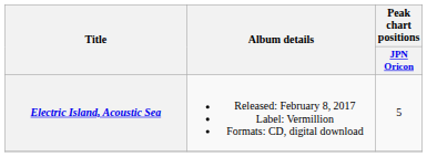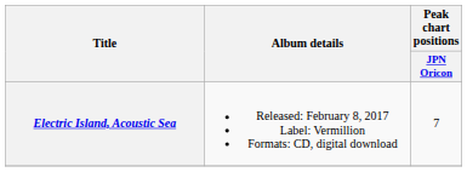 <table class="wikitable plainrowheaders" style="text-align:center;">
 <tr>
 <th scope="col" rowspan="2" style="width:19em;">Title</th>
 <th scope="col" rowspan="2" style="width:19em;">Album details</th>
 <th scope="col" colspan="1">Peak<br>chart<br>positions</th>
 </tr>
 <tr>
 <th scope="col" style="width:2.9em;font-size:90%;"><a href='#'>JPN<br>Oricon</a><br></th>
 </tr>
 <tr>
 <th scope="row"><em><a href='#'>Electric Island, Acoustic Sea</a></em></th>
 <td><br><ul><li>Released: February 8, 2017</li><li>Label: Vermillion</li><li>Formats: CD, digital download</li></ul></td>
-<td>5</td>
+<td>7</td>
 </tr>
 <tr>
 </tr>
 </table>
